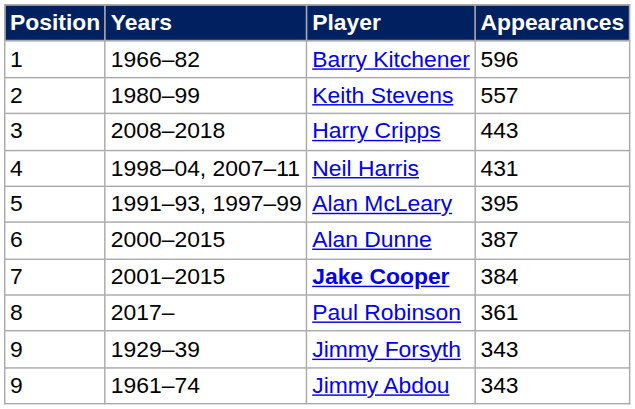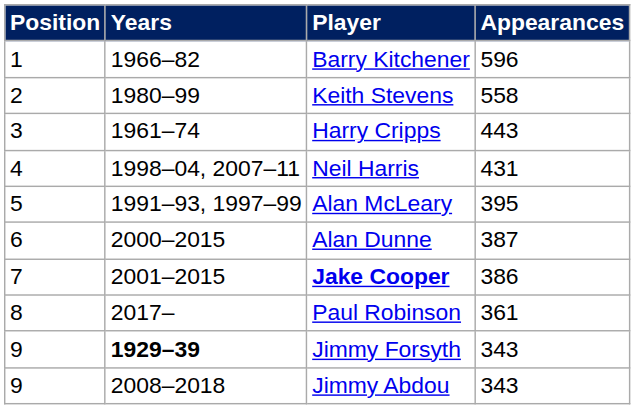 <table class="wikitable" style="background:#fff; text-align:left;">
 <tr style="font-weight:bold; color:#fff; background:#002060;"|>
 <td><strong>Position</strong></td>
 <td><strong>Years</strong></td>
 <td><strong>Player</strong></td>
 <td><strong>Appearances</strong></td>
 </tr>
 <tr>
 <td>1</td>
 <td>1966–82</td>
 <td> <a href='#'>Barry Kitchener</a></td>
 <td>596</td>
 </tr>
 <tr>
 <td>2</td>
 <td>1980–99</td>
 <td> <a href='#'>Keith Stevens</a></td>
-<td>557</td>
+<td>558</td>
 </tr>
 <tr>
 <td>3</td>
-<td>2008–2018</td>
+<td>1961–74</td>
 <td> <a href='#'>Harry Cripps</a></td>
 <td>443</td>
 </tr>
 <tr>
 <td>4</td>
 <td>1998–04, 2007–11</td>
 <td> <a href='#'>Neil Harris</a></td>
 <td>431</td>
 </tr>
 <tr>
 <td>5</td>
 <td>1991–93, 1997–99</td>
 <td> <a href='#'>Alan McLeary</a></td>
 <td>395</td>
 </tr>
 <tr>
 <td>6</td>
 <td>2000–2015</td>
 <td> <a href='#'>Alan Dunne</a></td>
 <td>387</td>
 </tr>
 <tr>
 <td>7</td>
 <td>2001–2015</td>
 <td> <a href='#'><strong>Jake Cooper</strong></a></td>
-<td>384</td>
+<td>386</td>
 </tr>
 <tr>
 <td>8</td>
 <td>2017–</td>
 <td> <a href='#'>Paul Robinson</a></td>
 <td>361</td>
 </tr>
 <tr>
 <td>9</td>
-<td>1929–39</td>
+<td><strong>1929–39</strong></td>
 <td> <a href='#'>Jimmy Forsyth</a></td>
 <td>343</td>
 </tr>
 <tr>
 <td>9</td>
-<td>1961–74</td>
+<td>2008–2018</td>
 <td> <a href='#'>Jimmy Abdou</a></td>
 <td>343</td>
 </tr>
 </table>
